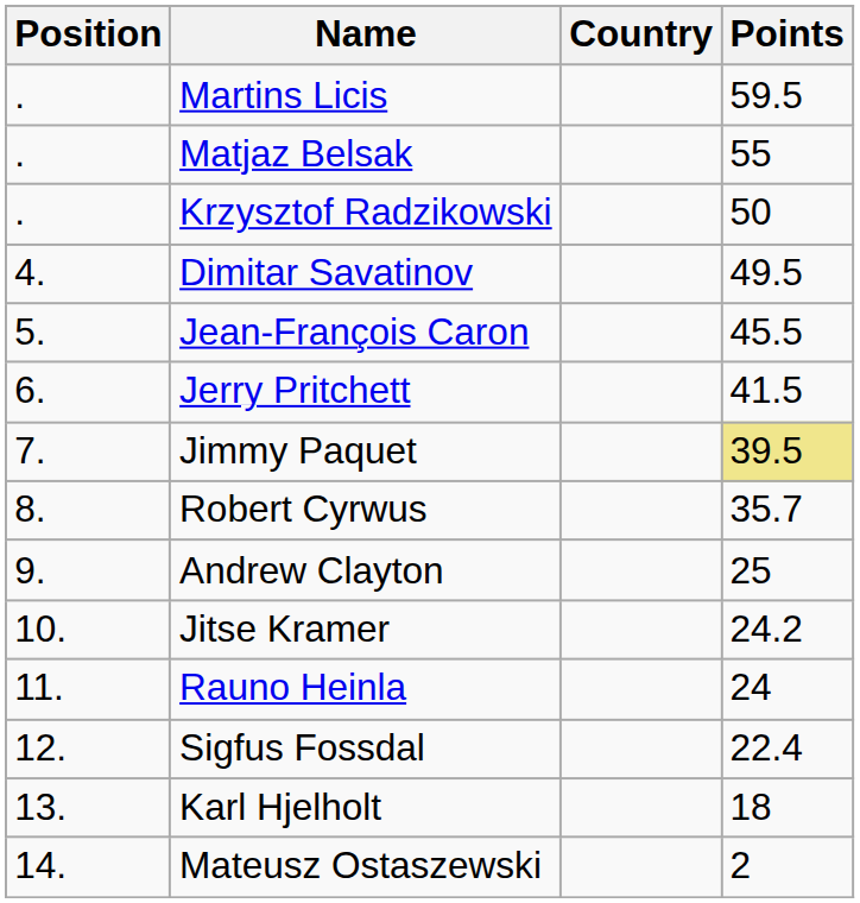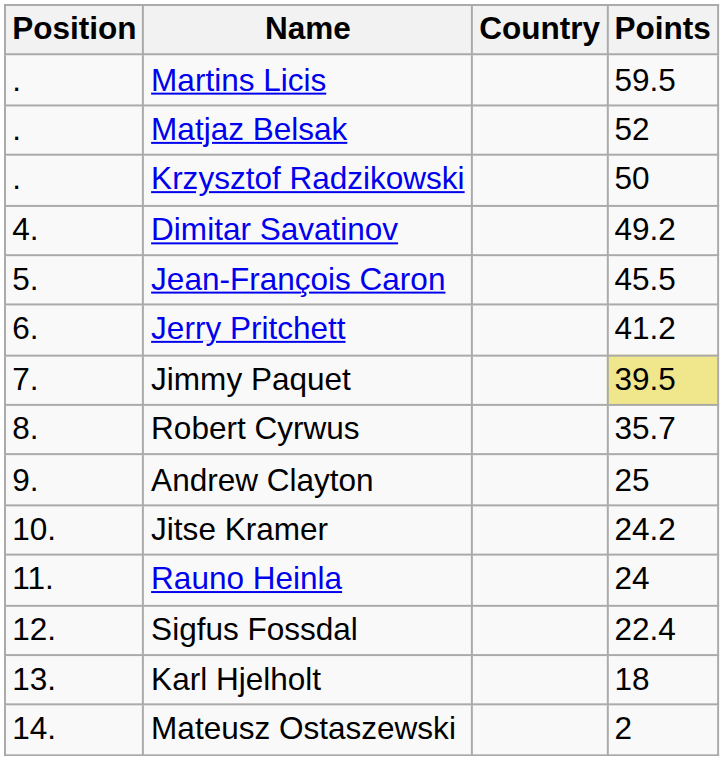 <table class="wikitable">
 <tr>
 <th>Position</th>
 <th>Name</th>
 <th>Country</th>
 <th>Points</th>
 </tr>
 <tr>
 <td>.</td>
 <td><a href='#'>Martins Licis</a></td>
 <td></td>
 <td>59.5</td>
 </tr>
 <tr>
 <td>.</td>
 <td><a href='#'>Matjaz Belsak</a></td>
 <td></td>
-<td>55</td>
+<td>52</td>
 </tr>
 <tr>
 <td>.</td>
 <td><a href='#'>Krzysztof Radzikowski</a></td>
 <td></td>
 <td>50</td>
 </tr>
 <tr>
 <td>4.</td>
 <td><a href='#'>Dimitar Savatinov</a></td>
 <td></td>
-<td>49.5</td>
+<td>49.2</td>
 </tr>
 <tr>
 <td>5.</td>
 <td><a href='#'>Jean-François Caron</a></td>
 <td></td>
 <td>45.5</td>
 </tr>
 <tr>
 <td>6.</td>
 <td><a href='#'>Jerry Pritchett</a></td>
 <td></td>
-<td>41.5</td>
+<td>41.2</td>
 </tr>
 <tr>
 <td>7.</td>
 <td>Jimmy Paquet</td>
 <td></td>
 <td style="background: khaki;">39.5</td>
 </tr>
 <tr>
 <td>8.</td>
 <td>Robert Cyrwus</td>
 <td></td>
 <td>35.7</td>
 </tr>
 <tr>
 <td>9.</td>
 <td>Andrew Clayton</td>
 <td></td>
 <td>25</td>
 </tr>
 <tr>
 <td>10.</td>
 <td>Jitse Kramer</td>
 <td></td>
 <td>24.2</td>
 </tr>
 <tr>
 <td>11.</td>
 <td><a href='#'>Rauno Heinla</a></td>
 <td></td>
 <td>24</td>
 </tr>
 <tr>
 <td>12.</td>
 <td>Sigfus Fossdal</td>
 <td></td>
 <td>22.4</td>
 </tr>
 <tr>
 <td>13.</td>
 <td>Karl Hjelholt</td>
 <td></td>
 <td>18</td>
 </tr>
 <tr>
 <td>14.</td>
 <td>Mateusz Ostaszewski</td>
 <td></td>
 <td>2</td>
 </tr>
 <tr>
 </tr>
 </table>
